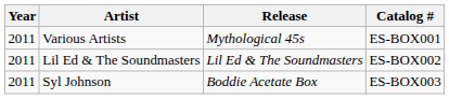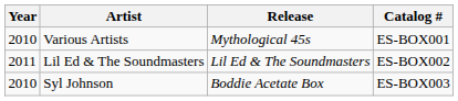 <table class="wikitable sortable">
 <tr>
 <th>Year</th>
 <th>Artist</th>
 <th>Release</th>
 <th>Catalog #</th>
 </tr>
 <tr>
-<td>2011</td>
+<td>2010</td>
 <td>Various Artists</td>
 <td><em>Mythological 45s</em></td>
 <td>ES-BOX001</td>
 </tr>
 <tr>
 <td>2011</td>
 <td>Lil Ed & The Soundmasters</td>
 <td><em>Lil Ed & The Soundmasters</em></td>
 <td>ES-BOX002</td>
 </tr>
 <tr>
-<td>2011</td>
+<td>2010</td>
 <td>Syl Johnson</td>
 <td><em>Boddie Acetate Box</em></td>
 <td>ES-BOX003</td>
 </tr>
 </table>
